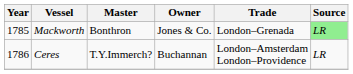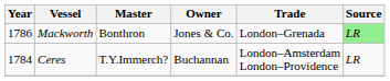 <table class=" wikitable">
 <tr>
 <th>Year</th>
 <th>Vessel</th>
 <th>Master</th>
 <th>Owner</th>
 <th>Trade</th>
 <th>Source</th>
 </tr>
 <tr>
-<td>1785</td>
+<td>1786</td>
 <td><em>Mackworth</em></td>
 <td>Bonthron</td>
 <td>Jones & Co.</td>
 <td>London–Grenada</td>
 <td style="background: lightgreen;"><em>LR</em></td>
 </tr>
 <tr>
-<td>1786</td>
+<td>1784</td>
 <td><em>Ceres</em></td>
 <td>T.Y.Immerch?</td>
 <td>Buchannan</td>
 <td>London–Amsterdam<br>London–Providence</td>
 <td><em>LR</em></td>
 </tr>
 <tr>
 </tr>
 </table>
